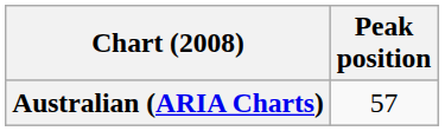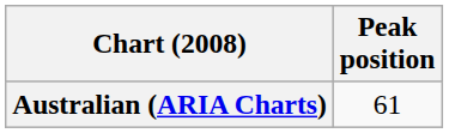 <table class="wikitable plainrowheaders">
 <tr>
 <th scope="col">Chart (2008)</th>
 <th scope="col">Peak<br>position</th>
 </tr>
 <tr>
 <th scope="row">Australian (<a href='#'>ARIA Charts</a>)</th>
-<td style="text-align:center;">57</td>
+<td style="text-align:center;">61</td>
 </tr>
 </table>
